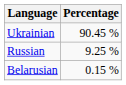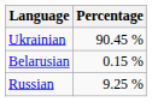 <table class="wikitable">
 <tr>
 <th>Language</th>
 <th>Percentage</th>
 </tr>
 <tr>
 <td><a href='#'>Ukrainian</a></td>
 <td align="right">90.45 %</td>
 </tr>
 <tr>
+<td><a href='#'>Belarusian</a></td>
+<td align="right">0.15 %</td>
+</tr>
+<tr>
 <td><a href='#'>Russian</a></td>
 <td align="right">9.25 %</td>
 </tr>
-<tr>
-<td><a href='#'>Belarusian</a></td>
-<td align="right">0.15 %</td>
-</tr>
 </table>
